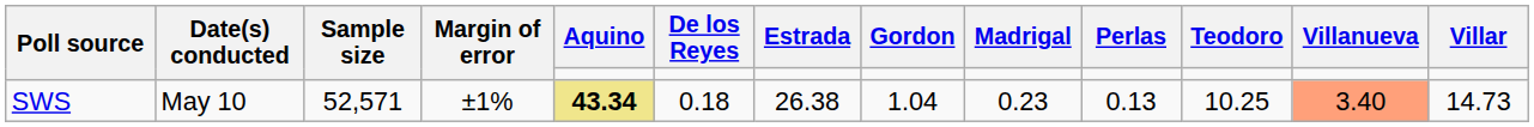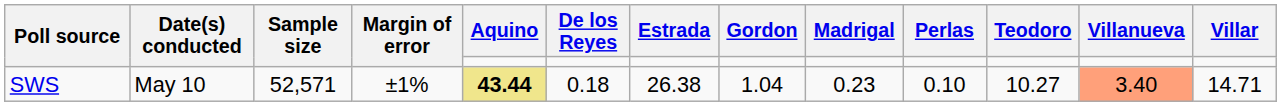 <table class="wikitable"  style="text-align:center; font-size:94%; width:100%;">
 <tr style="text-align:center; font-size:91%">
 <th rowspan="2" style="width:9%;">Poll source</th>
 <th rowspan="2" style="width:9%;">Date(s) conducted</th>
 <th rowspan="2" style="width:7%;">Sample<br>size</th>
 <th rowspan="2" style="width:8%;">Margin of<br>error</th>
 <th width=6%><a href='#'>Aquino</a></th>
 <th width=6%><a href='#'>De los Reyes</a></th>
 <th width=6%><a href='#'>Estrada</a></th>
 <th width=6%><a href='#'>Gordon</a></th>
 <th width=6%><a href='#'>Madrigal</a></th>
 <th width=6%><a href='#'>Perlas</a></th>
 <th width=6%><a href='#'>Teodoro</a></th>
 <th width=6%><a href='#'>Villanueva</a></th>
 <th width=6%><a href='#'>Villar</a></th>
 </tr>
 <tr>
 <td></td>
 <td></td>
 <td></td>
 <td></td>
 <td></td>
 <td></td>
 <td></td>
 <td></td>
 <td></td>
 </tr>
 <tr>
 <td align=left><a href='#'>SWS</a></td>
 <td align=left>May 10</td>
 <td>52,571</td>
 <td>±1%</td>
-<td style="background:khaki;"><strong>43.34</strong></td>
+<td style="background:khaki;"><strong>43.44</strong></td>
 <td>0.18</td>
 <td>26.38</td>
 <td>1.04</td>
 <td>0.23</td>
-<td>0.13</td>
-<td>10.25</td>
+<td>0.10</td>
+<td>10.27</td>
 <td style="background: lightsalmon;">3.40</td>
-<td>14.73</td>
+<td>14.71</td>
 </tr>
 </table>
